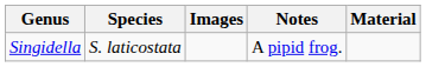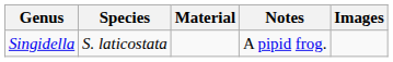 <table class="wikitable" align="center">
 <tr>
 <th>Genus</th>
 <th>Species</th>
+<th>Material</th>
+<th>Notes</th>
 <th>Images</th>
-<th>Notes</th>
-<th>Material</th>
 </tr>
 <tr>
 <td><em><a href='#'>Singidella</a></em></td>
 <td><em>S. laticostata</em></td>
 <td></td>
 <td>A <a href='#'>pipid</a> <a href='#'>frog</a>.</td>
 <td></td>
 </tr>
 </table>
